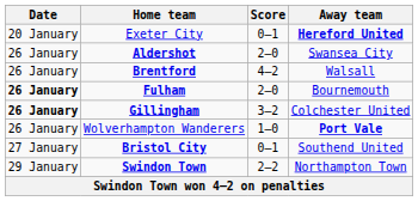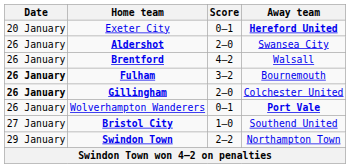 <table class="wikitable" style="text-align: center">
 <tr>
 <th>Date</th>
 <th>Home team</th>
 <th>Score</th>
 <th>Away team</th>
 </tr>
 <tr>
 <td>20 January</td>
 <td><a href='#'>Exeter City</a></td>
 <td>0–1</td>
 <td><strong><a href='#'>Hereford United</a></strong></td>
 </tr>
 <tr>
 <td>26 January</td>
 <td><strong><a href='#'>Aldershot</a></strong></td>
 <td>2–0</td>
 <td><a href='#'>Swansea City</a></td>
 </tr>
 <tr>
 <td>26 January</td>
 <td><strong><a href='#'>Brentford</a></strong></td>
 <td>4–2</td>
 <td><a href='#'>Walsall</a></td>
 </tr>
 <tr>
 <td><strong>26 January</strong></td>
 <td><strong><a href='#'>Fulham</a></strong></td>
-<td>2–0</td>
+<td>3–2</td>
 <td><a href='#'>Bournemouth</a></td>
 </tr>
 <tr>
 <td><strong>26 January</strong></td>
 <td><strong><a href='#'>Gillingham</a></strong></td>
-<td>3–2</td>
+<td>2–0</td>
 <td><a href='#'>Colchester United</a></td>
 </tr>
 <tr>
 <td>26 January</td>
 <td><a href='#'>Wolverhampton Wanderers</a></td>
-<td>1–0</td>
+<td>0–1</td>
 <td><strong><a href='#'>Port Vale</a></strong></td>
 </tr>
 <tr>
 <td>27 January</td>
 <td><strong><a href='#'>Bristol City</a></strong></td>
-<td>0–1</td>
+<td>1–0</td>
 <td><a href='#'>Southend United</a></td>
 </tr>
 <tr>
 <td>29 January</td>
 <td><strong><a href='#'>Swindon Town</a></strong></td>
 <td>2–2</td>
 <td><a href='#'>Northampton Town</a></td>
 </tr>
 <tr>
 <th colspan="5">Swindon Town won 4–2 on penalties</th>
 </tr>
 </table>
